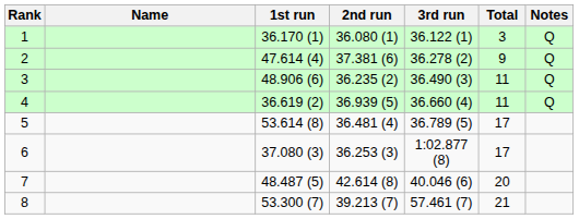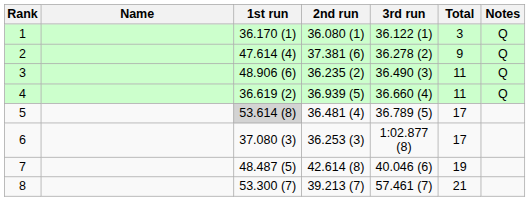 <table class="sortable wikitable" style="text-align:center;">
 <tr>
 <th>Rank</th>
 <th style="width:15em">Name</th>
 <th style="width:5em">1st run</th>
 <th style="width:5em">2nd run</th>
 <th style="width:5em">3rd run</th>
 <th style="width:3em">Total</th>
 <th style="width:3em">Notes</th>
 </tr>
 <tr bgcolor=ccffcc>
 <td>1</td>
 <td align=left></td>
 <td>36.170 (1)</td>
 <td>36.080 (1)</td>
 <td>36.122 (1)</td>
 <td>3</td>
 <td>Q</td>
 </tr>
 <tr bgcolor=ccffcc>
 <td>2</td>
 <td align=left></td>
 <td>47.614 (4)</td>
 <td>37.381 (6)</td>
 <td>36.278 (2)</td>
 <td>9</td>
 <td>Q</td>
 </tr>
 <tr bgcolor=ccffcc>
 <td>3</td>
 <td align=left></td>
 <td>48.906 (6)</td>
 <td>36.235 (2)</td>
 <td>36.490 (3)</td>
 <td>11</td>
 <td>Q</td>
 </tr>
 <tr bgcolor=ccffcc>
 <td>4</td>
 <td align=left></td>
 <td>36.619 (2)</td>
 <td>36.939 (5)</td>
 <td>36.660 (4)</td>
 <td>11</td>
 <td>Q</td>
 </tr>
 <tr>
 <td>5</td>
 <td align=left></td>
-<td>53.614 (8)</td>
+<td style="background: lightgrey;">53.614 (8)</td>
 <td>36.481 (4)</td>
 <td>36.789 (5)</td>
 <td>17</td>
 <td></td>
 </tr>
 <tr>
 <td>6</td>
 <td align=left></td>
 <td>37.080 (3)</td>
 <td>36.253 (3)</td>
 <td>1:02.877 (8)</td>
 <td>17</td>
 <td></td>
 </tr>
 <tr>
 <td>7</td>
 <td align=left></td>
 <td>48.487 (5)</td>
 <td>42.614 (8)</td>
 <td>40.046 (6)</td>
-<td>20</td>
+<td>19</td>
 <td></td>
 </tr>
 <tr>
 <td>8</td>
 <td align=left></td>
 <td>53.300 (7)</td>
 <td>39.213 (7)</td>
 <td>57.461 (7)</td>
 <td>21</td>
 <td></td>
 </tr>
 </table>
